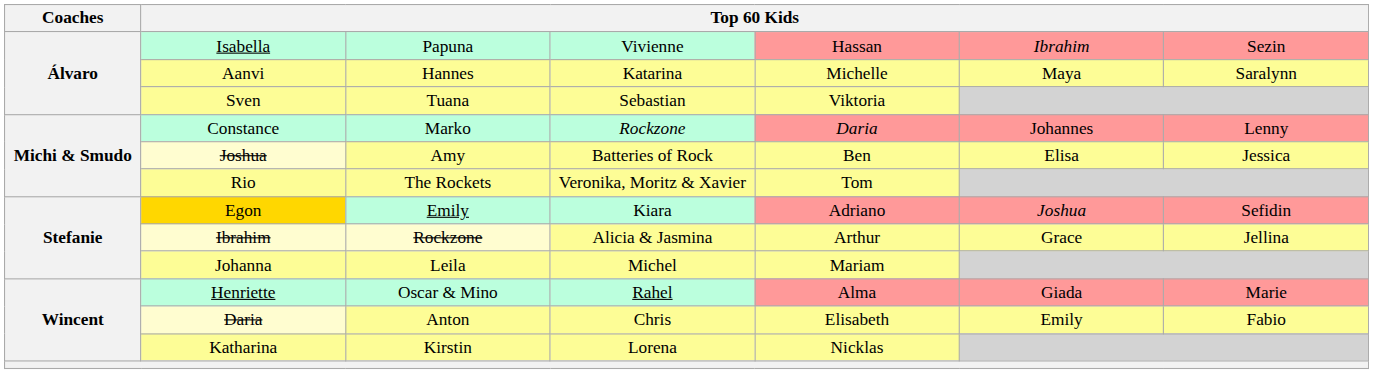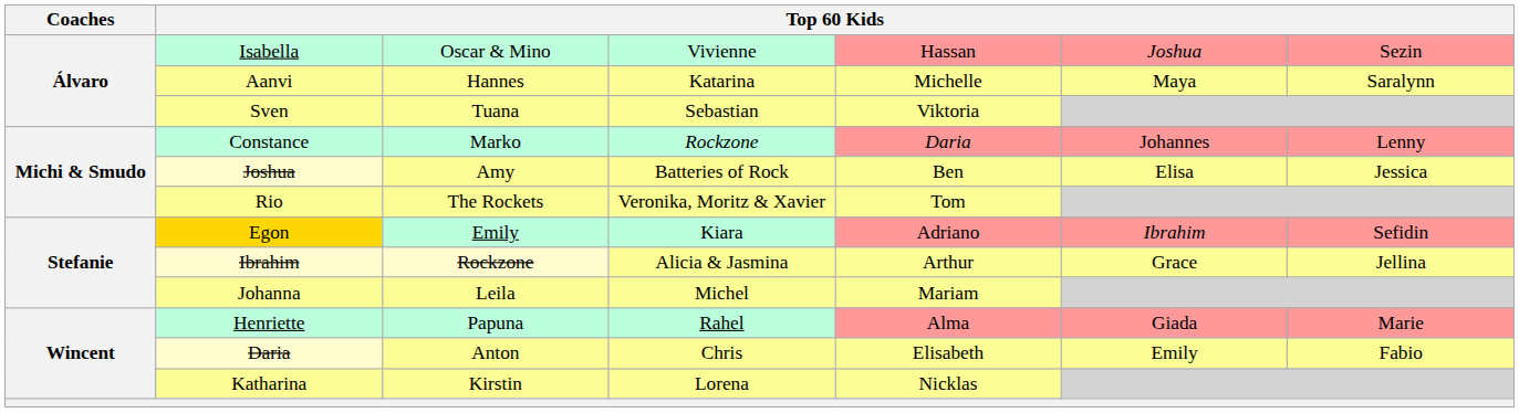 <table class="wikitable" style="text-align:center; width:100%">
 <tr>
 <th width="10%" scope="col">Coaches</th>
 <th width="90%" colspan="6" scope="col">Top 60 Kids</th>
 </tr>
 <tr>
 <th rowspan="3">Álvaro</th>
 <td style="background:#bfd; width:15%"><u>Isabella</u></td>
-<td style="background:#bfd">Papuna</td>
+<td style="background:#bfd; width:15%">Oscar & Mino</td>
 <td style="background:#bfd; width:15%">Vivienne</td>
 <td style="background:#FF9999; width:15%">Hassan</td>
-<td style="background:#FF9999; width:15%"><em>Ibrahim</em></td>
+<td style="background:#FF9999"><em>Joshua</em></td>
 <td style="background:#FF9999; width:15%">Sezin</td>
 </tr>
 <tr>
 <td style="background:#FDFD96">Aanvi</td>
 <td style="background:#FDFD96">Hannes</td>
 <td style="background:#FDFD96">Katarina</td>
 <td style="background:#FDFD96">Michelle</td>
 <td style="background:#FDFD96">Maya</td>
 <td style="background:#FDFD96">Saralynn</td>
 </tr>
 <tr>
 <td style="background:#FDFD96">Sven</td>
 <td style="background:#FDFD96">Tuana</td>
 <td style="background:#FDFD96">Sebastian</td>
 <td style="background:#FDFD96">Viktoria</td>
 <td style="background:lightgrey" colspan="2"></td>
 </tr>
 <tr>
 <th rowspan="3">Michi & Smudo</th>
 <td style="background:#bfd">Constance</td>
 <td style="background:#bfd">Marko</td>
 <td style="background:#bfd"><em>Rockzone</em></td>
 <td style="background:#FF9999"><em>Daria</em></td>
 <td style="background:#FF9999">Johannes</td>
 <td style="background:#FF9999">Lenny</td>
 </tr>
 <tr>
 <td style="background:#FFFDD0"><s>Joshua</s></td>
 <td style="background:#FDFD96">Amy</td>
 <td style="background:#FDFD96">Batteries of Rock</td>
 <td style="background:#FDFD96">Ben</td>
 <td style="background:#FDFD96">Elisa</td>
 <td style="background:#FDFD96">Jessica</td>
 </tr>
 <tr>
 <td style="background:#FDFD96">Rio</td>
 <td style="background:#FDFD96">The Rockets</td>
 <td style="background:#FDFD96">Veronika, Moritz & Xavier</td>
 <td style="background:#FDFD96">Tom</td>
 <td style="background:lightgrey" colspan="2"></td>
 </tr>
 <tr>
 <th rowspan="3">Stefanie</th>
 <td style="background:gold">Egon</td>
 <td style="background:#bfd"><u>Emily</u></td>
 <td style="background:#bfd">Kiara</td>
 <td style="background:#FF9999">Adriano</td>
-<td style="background:#FF9999"><em>Joshua</em></td>
+<td style="background:#FF9999; width:15%"><em>Ibrahim</em></td>
 <td style="background:#FF9999">Sefidin</td>
 </tr>
 <tr>
 <td style="background:#FFFDD0"><s>Ibrahim</s></td>
 <td style="background:#FFFDD0"><s>Rockzone</s></td>
 <td style="background:#FDFD96">Alicia & Jasmina</td>
 <td style="background:#FDFD96">Arthur</td>
 <td style="background:#FDFD96">Grace</td>
 <td style="background:#FDFD96">Jellina</td>
 </tr>
 <tr>
 <td style="background:#FDFD96">Johanna</td>
 <td style="background:#FDFD96">Leila</td>
 <td style="background:#FDFD96">Michel</td>
 <td style="background:#FDFD96">Mariam</td>
 <td style="background:lightgrey" colspan="2"></td>
 </tr>
 <tr>
 <th rowspan="3">Wincent</th>
 <td style="background:#bfd"><u>Henriette</u></td>
-<td style="background:#bfd; width:15%">Oscar & Mino</td>
+<td style="background:#bfd">Papuna</td>
 <td style="background:#bfd"><u>Rahel</u></td>
 <td style="background:#FF9999">Alma</td>
 <td style="background:#FF9999">Giada</td>
 <td style="background:#FF9999">Marie</td>
 </tr>
 <tr>
 <td style="background:#FFFDD0"><s>Daria</s></td>
 <td style="background:#FDFD96">Anton</td>
 <td style="background:#FDFD96">Chris</td>
 <td style="background:#FDFD96">Elisabeth</td>
 <td style="background:#FDFD96">Emily</td>
 <td style="background:#FDFD96">Fabio</td>
 </tr>
 <tr>
 <td style="background:#FDFD96">Katharina</td>
 <td style="background:#FDFD96">Kirstin</td>
 <td style="background:#FDFD96">Lorena</td>
 <td style="background:#FDFD96">Nicklas</td>
 <td style="background:lightgrey" colspan="2"></td>
 </tr>
 <tr>
 <th colspan="7" style="font-size:90%; line-height:12px"></th>
 </tr>
 </table>
